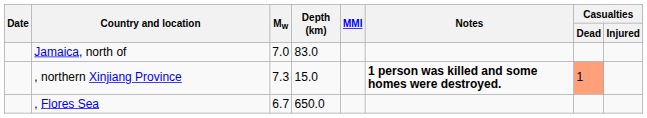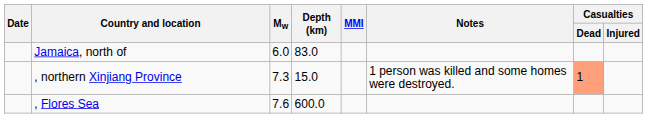 <table class="wikitable sortable sort-under" style="border:1px black; margin-left:1em;">
 <tr>
 <th rowspan="2"><small>Date</small></th>
 <th rowspan="2" style="width: 310px"><small>Country and location</small></th>
 <th rowspan="2"><small>M<sub>w</sub></small></th>
 <th rowspan="2"><small>Depth (km)</small></th>
 <th rowspan="2"><small><a href='#'>MMI</a></small></th>
 <th rowspan="2" class="unsortable"><small>Notes</small></th>
 <th colspan="2"><small>Casualties</small></th>
 </tr>
 <tr>
 <th><small>Dead</small></th>
 <th><small>Injured</small></th>
 </tr>
 <tr>
 <td></td>
 <td> <a href='#'>Jamaica</a>, north of</td>
-<td>7.0</td>
+<td>6.0</td>
 <td>83.0</td>
 <td></td>
 <td></td>
 <td></td>
 <td></td>
 </tr>
 <tr>
 <td></td>
 <td>, northern <a href='#'>Xinjiang Province</a></td>
 <td>7.3</td>
 <td>15.0</td>
 <td></td>
-<td><strong>1 person was killed and some homes were destroyed.</strong></td>
+<td>1 person was killed and some homes were destroyed.</td>
 <td style="background: lightsalmon;">1</td>
 <td></td>
 </tr>
 <tr>
 <td></td>
 <td>, <a href='#'>Flores Sea</a></td>
-<td>6.7</td>
-<td>650.0</td>
+<td>7.6</td>
+<td>600.0</td>
 <td></td>
 <td></td>
 <td></td>
 <td></td>
 </tr>
 </table>
